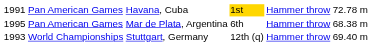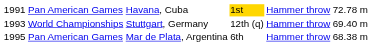 <table>
 <tr>
 <td>1991</td>
 <td><a href='#'>Pan American Games</a></td>
 <td><a href='#'>Havana</a>, Cuba</td>
 <td bgcolor=gold>1st</td>
 <td><a href='#'>Hammer throw</a></td>
 <td>72.78 m</td>
 </tr>
 <tr>
+<td>1993</td>
+<td><a href='#'>World Championships</a></td>
+<td><a href='#'>Stuttgart</a>, Germany</td>
+<td>12th (q)</td>
+<td><a href='#'>Hammer throw</a></td>
+<td>69.40 m</td>
+</tr>
+<tr>
 <td>1995</td>
 <td><a href='#'>Pan American Games</a></td>
 <td><a href='#'>Mar de Plata</a>, Argentina</td>
 <td>6th</td>
 <td><a href='#'>Hammer throw</a></td>
 <td>68.38 m</td>
 </tr>
-<tr>
-<td>1993</td>
-<td><a href='#'>World Championships</a></td>
-<td><a href='#'>Stuttgart</a>, Germany</td>
-<td>12th (q)</td>
-<td><a href='#'>Hammer throw</a></td>
-<td>69.40 m</td>
-</tr>
 </table>
